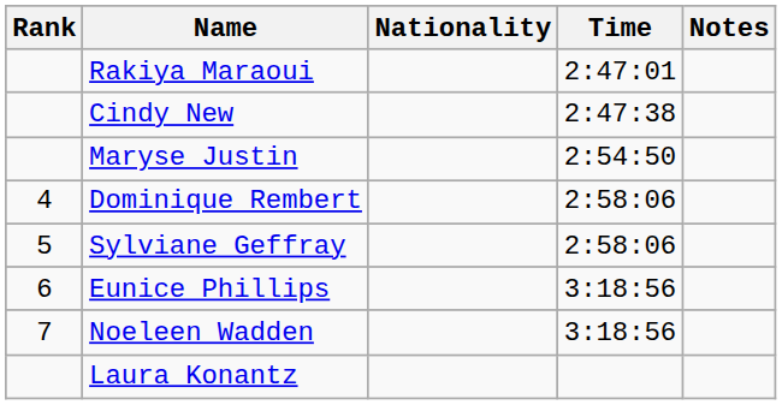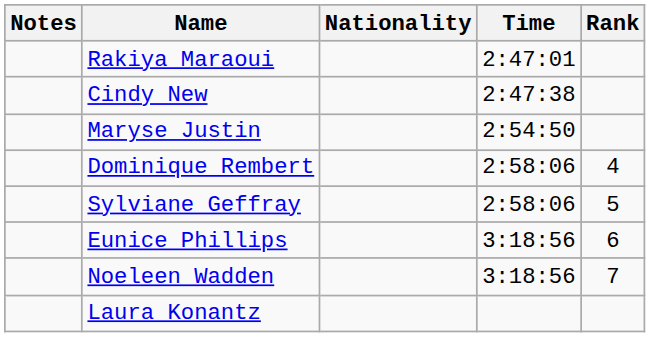 <table class="wikitable sortable" style="text-align:center">
 <tr>
-<th>Rank</th>
+<th>Notes</th>
 <th>Name</th>
 <th>Nationality</th>
 <th>Time</th>
-<th>Notes</th>
+<th>Rank</th>
 </tr>
 <tr>
 <td></td>
 <td align=left><a href='#'>Rakiya Maraoui</a></td>
 <td align=left></td>
 <td>2:47:01</td>
 <td></td>
 </tr>
 <tr>
 <td></td>
 <td align=left><a href='#'>Cindy New</a></td>
 <td align=left></td>
 <td>2:47:38</td>
 <td></td>
 </tr>
 <tr>
 <td></td>
 <td align=left><a href='#'>Maryse Justin</a></td>
 <td align=left></td>
 <td>2:54:50</td>
 <td></td>
 </tr>
 <tr>
-<td>4</td>
+<td></td>
 <td align=left><a href='#'>Dominique Rembert</a></td>
 <td align=left></td>
 <td>2:58:06</td>
-<td></td>
+<td>4</td>
 </tr>
 <tr>
-<td>5</td>
+<td></td>
 <td align=left><a href='#'>Sylviane Geffray</a></td>
 <td align=left></td>
 <td>2:58:06</td>
-<td></td>
+<td>5</td>
 </tr>
 <tr>
-<td>6</td>
+<td></td>
 <td align=left><a href='#'>Eunice Phillips</a></td>
 <td align=left></td>
 <td>3:18:56</td>
-<td></td>
+<td>6</td>
 </tr>
 <tr>
-<td>7</td>
+<td></td>
 <td align=left><a href='#'>Noeleen Wadden</a></td>
 <td align=left></td>
 <td>3:18:56</td>
-<td></td>
+<td>7</td>
 </tr>
 <tr>
 <td></td>
 <td align=left><a href='#'>Laura Konantz</a></td>
 <td align=left></td>
 <td></td>
 <td></td>
 </tr>
 </table>
